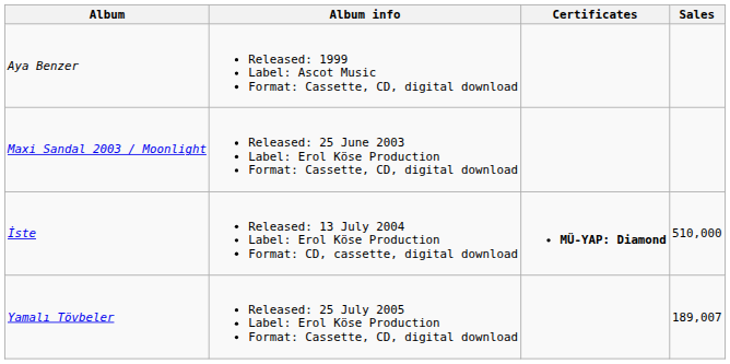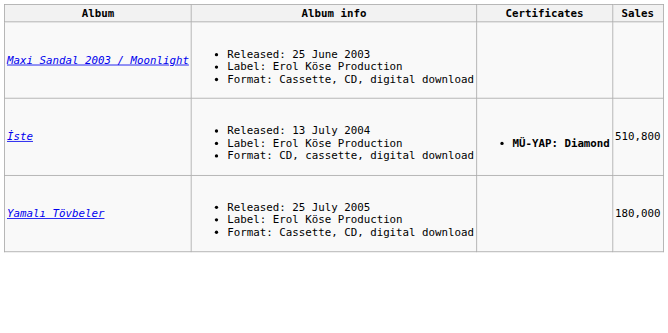 <table class="wikitable">
 <tr>
 <th>Album</th>
 <th>Album info</th>
 <th>Certificates</th>
 <th>Sales</th>
-</tr>
-<tr>
-<td><em>Aya Benzer</em></td>
-<td><br><ul><li>Released: 1999</li><li>Label: Ascot Music</li><li>Format: Cassette, CD, digital download</li></ul></td>
-<td></td>
-<td></td>
 </tr>
 <tr>
 <td><em><a href='#'>Maxi Sandal 2003 / Moonlight</a></em></td>
 <td><br><ul><li>Released: 25 June 2003</li><li>Label: Erol Köse Production</li><li>Format: Cassette, CD, digital download</li></ul></td>
 <td></td>
 <td></td>
 </tr>
 <tr>
 <td><em><a href='#'>İste</a></em></td>
 <td><br><ul><li>Released: 13 July 2004</li><li>Label: Erol Köse Production</li><li>Format: CD, cassette, digital download</li></ul></td>
 <td><strong><br><ul><li>MÜ-YAP: Diamond</li></ul></strong></td>
-<td>510,000</td>
+<td>510,800</td>
 </tr>
 <tr>
 <td><em><a href='#'>Yamalı Tövbeler</a></em></td>
 <td><br><ul><li>Released: 25 July 2005</li><li>Label: Erol Köse Production</li><li>Format: Cassette, CD, digital download</li></ul></td>
 <td></td>
-<td>189,007</td>
+<td>180,000</td>
 </tr>
 </table>
